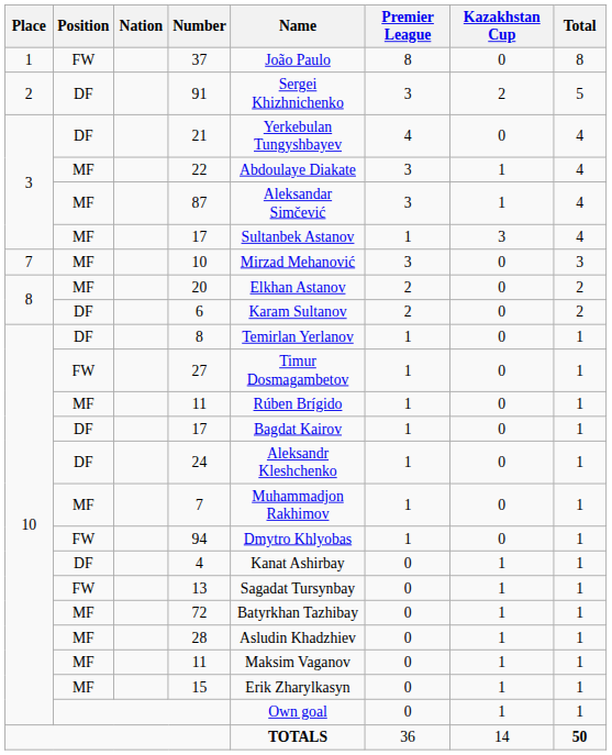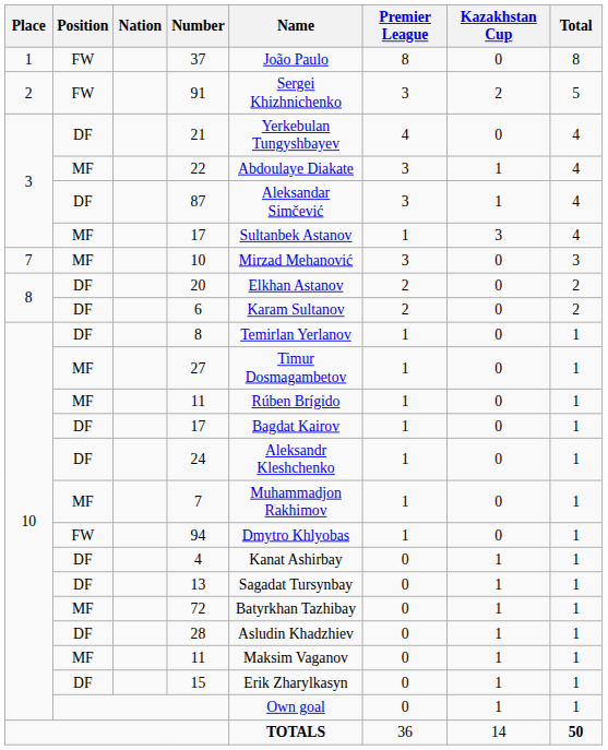 <table class="wikitable" style="font-size: 95%; text-align: center;">
 <tr>
 <th width=60>Place</th>
 <th width=60>Position</th>
 <th width=60>Nation</th>
 <th width=60>Number</th>
 <th width=200>Name</th>
 <th width=150><a href='#'>Premier League</a></th>
 <th width=150><a href='#'>Kazakhstan Cup</a></th>
 <th width=80>Total</th>
 </tr>
 <tr>
 <td>1</td>
 <td>FW</td>
 <td></td>
 <td>37</td>
 <td><a href='#'>João Paulo</a></td>
 <td>8</td>
 <td>0</td>
 <td>8</td>
 </tr>
 <tr>
 <td>2</td>
-<td>DF</td>
+<td>FW</td>
 <td></td>
 <td>91</td>
 <td><a href='#'>Sergei Khizhnichenko</a></td>
 <td>3</td>
 <td>2</td>
 <td>5</td>
 </tr>
 <tr>
 <td rowspan="4">3</td>
 <td>DF</td>
 <td></td>
 <td>21</td>
 <td><a href='#'>Yerkebulan Tungyshbayev</a></td>
 <td>4</td>
 <td>0</td>
 <td>4</td>
 </tr>
 <tr>
 <td>MF</td>
 <td></td>
 <td>22</td>
 <td><a href='#'>Abdoulaye Diakate</a></td>
 <td>3</td>
 <td>1</td>
 <td>4</td>
 </tr>
 <tr>
-<td>MF</td>
+<td>DF</td>
 <td></td>
 <td>87</td>
 <td><a href='#'>Aleksandar Simčević</a></td>
 <td>3</td>
 <td>1</td>
 <td>4</td>
 </tr>
 <tr>
 <td>MF</td>
 <td></td>
 <td>17</td>
 <td><a href='#'>Sultanbek Astanov</a></td>
 <td>1</td>
 <td>3</td>
 <td>4</td>
 </tr>
 <tr>
 <td>7</td>
 <td>MF</td>
 <td></td>
 <td>10</td>
 <td><a href='#'>Mirzad Mehanović</a></td>
 <td>3</td>
 <td>0</td>
 <td>3</td>
 </tr>
 <tr>
 <td rowspan="2">8</td>
-<td>MF</td>
+<td>DF</td>
 <td></td>
 <td>20</td>
 <td><a href='#'>Elkhan Astanov</a></td>
 <td>2</td>
 <td>0</td>
 <td>2</td>
 </tr>
 <tr>
 <td>DF</td>
 <td></td>
 <td>6</td>
 <td><a href='#'>Karam Sultanov</a></td>
 <td>2</td>
 <td>0</td>
 <td>2</td>
 </tr>
 <tr>
 <td rowspan="14">10</td>
 <td>DF</td>
 <td></td>
 <td>8</td>
 <td><a href='#'>Temirlan Yerlanov</a></td>
 <td>1</td>
 <td>0</td>
 <td>1</td>
 </tr>
 <tr>
-<td>FW</td>
+<td>MF</td>
 <td></td>
 <td>27</td>
 <td><a href='#'>Timur Dosmagambetov</a></td>
 <td>1</td>
 <td>0</td>
 <td>1</td>
 </tr>
 <tr>
 <td>MF</td>
 <td></td>
 <td>11</td>
 <td><a href='#'>Rúben Brígido</a></td>
 <td>1</td>
 <td>0</td>
 <td>1</td>
 </tr>
 <tr>
 <td>DF</td>
 <td></td>
 <td>17</td>
 <td><a href='#'>Bagdat Kairov</a></td>
 <td>1</td>
 <td>0</td>
 <td>1</td>
 </tr>
 <tr>
 <td>DF</td>
 <td></td>
 <td>24</td>
 <td><a href='#'>Aleksandr Kleshchenko</a></td>
 <td>1</td>
 <td>0</td>
 <td>1</td>
 </tr>
 <tr>
 <td>MF</td>
 <td></td>
 <td>7</td>
 <td><a href='#'>Muhammadjon Rakhimov</a></td>
 <td>1</td>
 <td>0</td>
 <td>1</td>
 </tr>
 <tr>
 <td>FW</td>
 <td></td>
 <td>94</td>
 <td><a href='#'>Dmytro Khlyobas</a></td>
 <td>1</td>
 <td>0</td>
 <td>1</td>
 </tr>
 <tr>
 <td>DF</td>
 <td></td>
 <td>4</td>
 <td>Kanat Ashirbay</td>
 <td>0</td>
 <td>1</td>
 <td>1</td>
 </tr>
 <tr>
-<td>FW</td>
+<td>DF</td>
 <td></td>
 <td>13</td>
 <td>Sagadat Tursynbay</td>
 <td>0</td>
 <td>1</td>
 <td>1</td>
 </tr>
 <tr>
 <td>MF</td>
 <td></td>
 <td>72</td>
 <td>Batyrkhan Tazhibay</td>
 <td>0</td>
 <td>1</td>
 <td>1</td>
 </tr>
 <tr>
-<td>MF</td>
+<td>DF</td>
 <td></td>
 <td>28</td>
 <td>Asludin Khadzhiev</td>
 <td>0</td>
 <td>1</td>
 <td>1</td>
 </tr>
 <tr>
 <td>MF</td>
 <td></td>
 <td>11</td>
 <td>Maksim Vaganov</td>
 <td>0</td>
 <td>1</td>
 <td>1</td>
 </tr>
 <tr>
-<td>MF</td>
+<td>DF</td>
 <td></td>
 <td>15</td>
 <td>Erik Zharylkasyn</td>
 <td>0</td>
 <td>1</td>
 <td>1</td>
 </tr>
 <tr>
 <td colspan="3"></td>
 <td><a href='#'>Own goal</a></td>
 <td>0</td>
 <td>1</td>
 <td>1</td>
 </tr>
 <tr>
 <td colspan="4"></td>
 <td><strong>TOTALS</strong></td>
 <td>36</td>
 <td>14</td>
 <td><strong>50</strong></td>
 </tr>
 </table>
